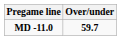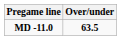 <table class="wikitable">
 <tr align="center">
 <th style=>Pregame line</th>
 <th style=>Over/under</th>
 </tr>
 <tr align="center">
 <td><strong>MD -11.0</strong></td>
-<td><strong>59.7</strong></td>
+<td><strong>63.5</strong></td>
 </tr>
 </table>
